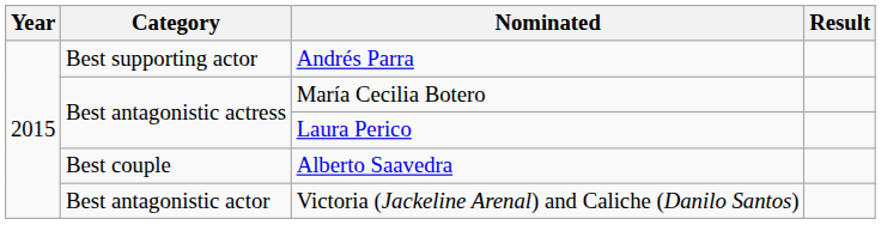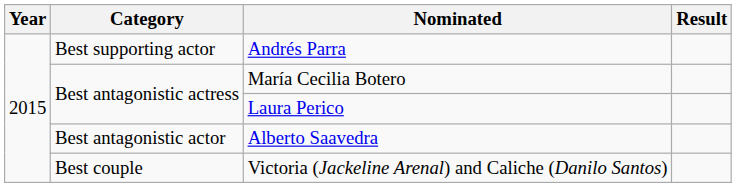 <table class="wikitable">
 <tr>
 <th>Year</th>
 <th>Category</th>
 <th>Nominated</th>
 <th>Result</th>
 </tr>
 <tr>
 <td rowspan="13">2015</td>
 <td>Best supporting actor</td>
 <td><a href='#'>Andrés Parra</a></td>
 <td></td>
 </tr>
 <tr>
 <td rowspan=2>Best antagonistic actress</td>
 <td>María Cecilia Botero</td>
 <td></td>
 </tr>
 <tr>
 <td><a href='#'>Laura Perico</a></td>
 <td></td>
 </tr>
 <tr>
-<td>Best couple</td>
+<td>Best antagonistic actor</td>
 <td><a href='#'>Alberto Saavedra</a></td>
 <td></td>
 </tr>
 <tr>
-<td>Best antagonistic actor</td>
+<td>Best couple</td>
 <td>Victoria (<em>Jackeline Arenal</em>) and Caliche (<em>Danilo Santos</em>)</td>
 <td></td>
 </tr>
 </table>
